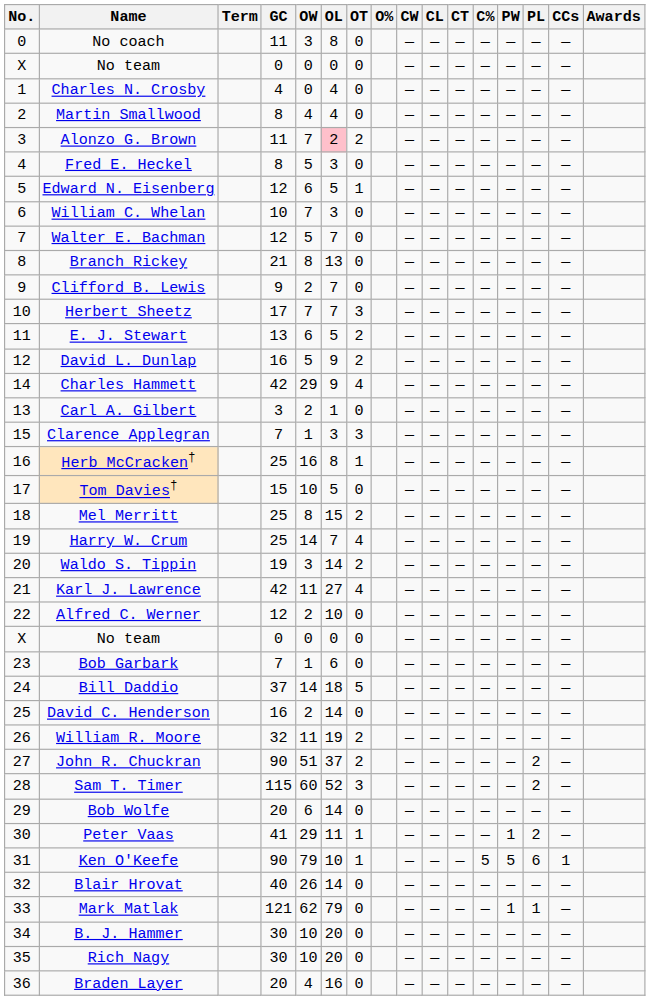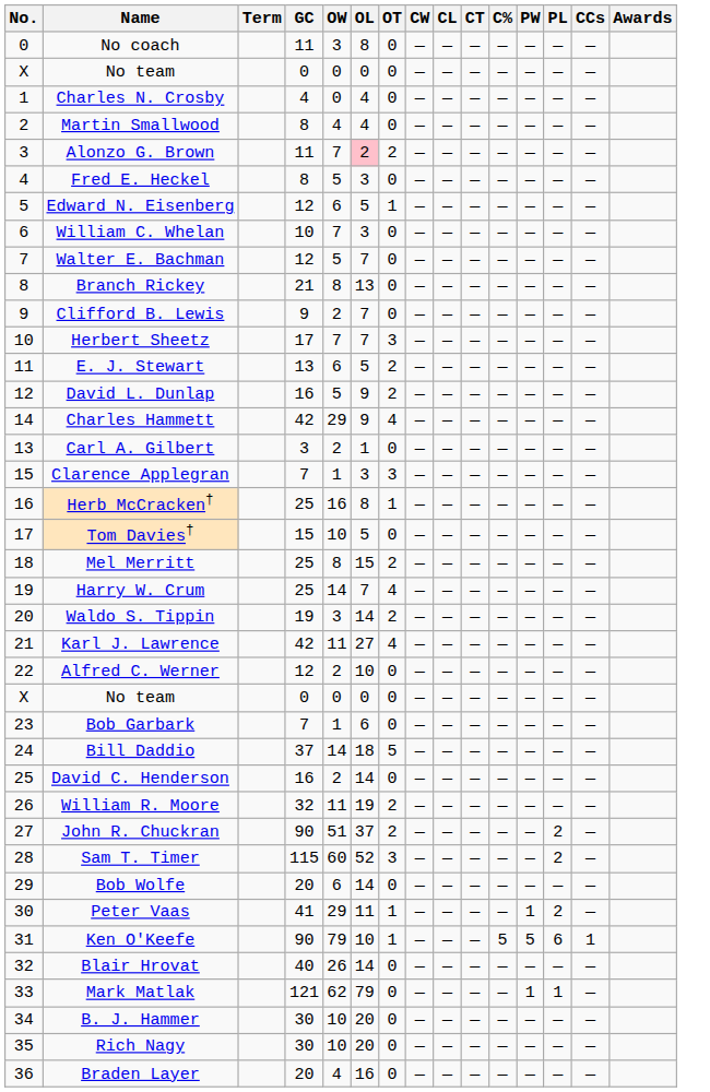 <table class="wikitable sortable" style="text-align:center">
 <tr>
 <th>No.</th>
 <th>Name</th>
 <th>Term</th>
 <th>GC</th>
 <th>OW</th>
 <th>OL</th>
 <th>OT</th>
-<th>O%</th>
 <th>CW</th>
 <th>CL</th>
 <th>CT</th>
 <th>C%</th>
 <th>PW</th>
 <th>PL</th>
 <th>CCs</th>
 <th class="unsortable">Awards</th>
 </tr>
 <tr>
 <td>0</td>
 <td>No coach</td>
 <td></td>
 <td>11</td>
 <td>3</td>
 <td>8</td>
 <td>0</td>
-<td></td>
 <td>—</td>
 <td>—</td>
 <td>—</td>
 <td>—</td>
 <td>—</td>
 <td>—</td>
 <td>—</td>
 <td></td>
 </tr>
 <tr>
 <td>X</td>
 <td>No team</td>
 <td></td>
 <td>0</td>
 <td>0</td>
 <td>0</td>
 <td>0</td>
-<td></td>
 <td>—</td>
 <td>—</td>
 <td>—</td>
 <td>—</td>
 <td>—</td>
 <td>—</td>
 <td>—</td>
 <td></td>
 </tr>
 <tr>
 <td>1</td>
 <td><a href='#'>Charles N. Crosby</a></td>
 <td></td>
 <td>4</td>
 <td>0</td>
 <td>4</td>
 <td>0</td>
-<td></td>
 <td>—</td>
 <td>—</td>
 <td>—</td>
 <td>—</td>
 <td>—</td>
 <td>—</td>
 <td>—</td>
 <td></td>
 </tr>
 <tr>
 <td>2</td>
 <td><a href='#'>Martin Smallwood</a></td>
 <td></td>
 <td>8</td>
 <td>4</td>
 <td>4</td>
 <td>0</td>
-<td></td>
 <td>—</td>
 <td>—</td>
 <td>—</td>
 <td>—</td>
 <td>—</td>
 <td>—</td>
 <td>—</td>
 <td></td>
 </tr>
 <tr>
 <td>3</td>
 <td><a href='#'>Alonzo G. Brown</a></td>
 <td></td>
 <td>11</td>
 <td>7</td>
 <td style="background: pink;">2</td>
 <td>2</td>
-<td></td>
 <td>—</td>
 <td>—</td>
 <td>—</td>
 <td>—</td>
 <td>—</td>
 <td>—</td>
 <td>—</td>
 <td></td>
 </tr>
 <tr>
 <td>4</td>
 <td><a href='#'>Fred E. Heckel</a></td>
 <td></td>
 <td>8</td>
 <td>5</td>
 <td>3</td>
 <td>0</td>
-<td></td>
 <td>—</td>
 <td>—</td>
 <td>—</td>
 <td>—</td>
 <td>—</td>
 <td>—</td>
 <td>—</td>
 <td></td>
 </tr>
 <tr>
 <td>5</td>
 <td><a href='#'>Edward N. Eisenberg</a></td>
 <td></td>
 <td>12</td>
 <td>6</td>
 <td>5</td>
 <td>1</td>
-<td></td>
 <td>—</td>
 <td>—</td>
 <td>—</td>
 <td>—</td>
 <td>—</td>
 <td>—</td>
 <td>—</td>
 <td></td>
 </tr>
 <tr>
 <td>6</td>
 <td><a href='#'>William C. Whelan</a></td>
 <td></td>
 <td>10</td>
 <td>7</td>
 <td>3</td>
 <td>0</td>
-<td></td>
 <td>—</td>
 <td>—</td>
 <td>—</td>
 <td>—</td>
 <td>—</td>
 <td>—</td>
 <td>—</td>
 <td></td>
 </tr>
 <tr>
 <td>7</td>
 <td><a href='#'>Walter E. Bachman</a></td>
 <td></td>
 <td>12</td>
 <td>5</td>
 <td>7</td>
 <td>0</td>
-<td></td>
 <td>—</td>
 <td>—</td>
 <td>—</td>
 <td>—</td>
 <td>—</td>
 <td>—</td>
 <td>—</td>
 <td></td>
 </tr>
 <tr>
 <td>8</td>
 <td><a href='#'>Branch Rickey</a></td>
 <td></td>
 <td>21</td>
 <td>8</td>
 <td>13</td>
 <td>0</td>
-<td></td>
 <td>—</td>
 <td>—</td>
 <td>—</td>
 <td>—</td>
 <td>—</td>
 <td>—</td>
 <td>—</td>
 <td></td>
 </tr>
 <tr>
 <td>9</td>
 <td><a href='#'>Clifford B. Lewis</a></td>
 <td></td>
 <td>9</td>
 <td>2</td>
 <td>7</td>
 <td>0</td>
-<td></td>
 <td>—</td>
 <td>—</td>
 <td>—</td>
 <td>—</td>
 <td>—</td>
 <td>—</td>
 <td>—</td>
 <td></td>
 </tr>
 <tr>
 <td>10</td>
 <td><a href='#'>Herbert Sheetz</a></td>
 <td></td>
 <td>17</td>
 <td>7</td>
 <td>7</td>
 <td>3</td>
-<td></td>
 <td>—</td>
 <td>—</td>
 <td>—</td>
 <td>—</td>
 <td>—</td>
 <td>—</td>
 <td>—</td>
 <td></td>
 </tr>
 <tr>
 <td>11</td>
 <td><a href='#'>E. J. Stewart</a></td>
 <td></td>
 <td>13</td>
 <td>6</td>
 <td>5</td>
 <td>2</td>
-<td></td>
 <td>—</td>
 <td>—</td>
 <td>—</td>
 <td>—</td>
 <td>—</td>
 <td>—</td>
 <td>—</td>
 <td></td>
 </tr>
 <tr>
 <td>12</td>
 <td><a href='#'>David L. Dunlap</a></td>
 <td></td>
 <td>16</td>
 <td>5</td>
 <td>9</td>
 <td>2</td>
-<td></td>
 <td>—</td>
 <td>—</td>
 <td>—</td>
 <td>—</td>
 <td>—</td>
 <td>—</td>
 <td>—</td>
 <td></td>
 </tr>
 <tr>
 <td>14</td>
 <td><a href='#'>Charles Hammett</a></td>
 <td></td>
 <td>42</td>
 <td>29</td>
 <td>9</td>
 <td>4</td>
-<td></td>
 <td>—</td>
 <td>—</td>
 <td>—</td>
 <td>—</td>
 <td>—</td>
 <td>—</td>
 <td>—</td>
 <td></td>
 </tr>
 <tr>
 <td>13</td>
 <td><a href='#'>Carl A. Gilbert</a></td>
 <td></td>
 <td>3</td>
 <td>2</td>
 <td>1</td>
 <td>0</td>
-<td></td>
 <td>—</td>
 <td>—</td>
 <td>—</td>
 <td>—</td>
 <td>—</td>
 <td>—</td>
 <td>—</td>
 <td></td>
 </tr>
 <tr>
 <td>15</td>
 <td><a href='#'>Clarence Applegran</a></td>
 <td></td>
 <td>7</td>
 <td>1</td>
 <td>3</td>
 <td>3</td>
-<td></td>
 <td>—</td>
 <td>—</td>
 <td>—</td>
 <td>—</td>
 <td>—</td>
 <td>—</td>
 <td>—</td>
 <td></td>
 </tr>
 <tr>
 <td>16</td>
 <td bgcolor=#FFE6BD><a href='#'>Herb McCracken</a><sup>†</sup></td>
 <td></td>
 <td>25</td>
 <td>16</td>
 <td>8</td>
 <td>1</td>
-<td></td>
 <td>—</td>
 <td>—</td>
 <td>—</td>
 <td>—</td>
 <td>—</td>
 <td>—</td>
 <td>—</td>
 <td></td>
 </tr>
 <tr>
 <td>17</td>
 <td bgcolor=#FFE6BD><a href='#'>Tom Davies</a><sup>†</sup></td>
 <td></td>
 <td>15</td>
 <td>10</td>
 <td>5</td>
 <td>0</td>
-<td></td>
 <td>—</td>
 <td>—</td>
 <td>—</td>
 <td>—</td>
 <td>—</td>
 <td>—</td>
 <td>—</td>
 <td></td>
 </tr>
 <tr>
 <td>18</td>
 <td><a href='#'>Mel Merritt</a></td>
 <td></td>
 <td>25</td>
 <td>8</td>
 <td>15</td>
 <td>2</td>
-<td></td>
 <td>—</td>
 <td>—</td>
 <td>—</td>
 <td>—</td>
 <td>—</td>
 <td>—</td>
 <td>—</td>
 <td></td>
 </tr>
 <tr>
 <td>19</td>
 <td><a href='#'>Harry W. Crum</a></td>
 <td></td>
 <td>25</td>
 <td>14</td>
 <td>7</td>
 <td>4</td>
-<td></td>
 <td>—</td>
 <td>—</td>
 <td>—</td>
 <td>—</td>
 <td>—</td>
 <td>—</td>
 <td>—</td>
 <td></td>
 </tr>
 <tr>
 <td>20</td>
 <td><a href='#'>Waldo S. Tippin</a></td>
 <td></td>
 <td>19</td>
 <td>3</td>
 <td>14</td>
 <td>2</td>
-<td></td>
 <td>—</td>
 <td>—</td>
 <td>—</td>
 <td>—</td>
 <td>—</td>
 <td>—</td>
 <td>—</td>
 <td></td>
 </tr>
 <tr>
 <td>21</td>
 <td><a href='#'>Karl J. Lawrence</a></td>
 <td></td>
 <td>42</td>
 <td>11</td>
 <td>27</td>
 <td>4</td>
-<td></td>
 <td>—</td>
 <td>—</td>
 <td>—</td>
 <td>—</td>
 <td>—</td>
 <td>—</td>
 <td>—</td>
 <td></td>
 </tr>
 <tr>
 <td>22</td>
 <td><a href='#'>Alfred C. Werner</a></td>
 <td></td>
 <td>12</td>
 <td>2</td>
 <td>10</td>
 <td>0</td>
-<td></td>
 <td>—</td>
 <td>—</td>
 <td>—</td>
 <td>—</td>
 <td>—</td>
 <td>—</td>
 <td>—</td>
 <td></td>
 </tr>
 <tr>
 <td>X</td>
 <td>No team</td>
 <td></td>
 <td>0</td>
 <td>0</td>
 <td>0</td>
 <td>0</td>
-<td></td>
 <td>—</td>
 <td>—</td>
 <td>—</td>
 <td>—</td>
 <td>—</td>
 <td>—</td>
 <td>—</td>
 <td></td>
 </tr>
 <tr>
 <td>23</td>
 <td><a href='#'>Bob Garbark</a></td>
 <td></td>
 <td>7</td>
 <td>1</td>
 <td>6</td>
 <td>0</td>
-<td></td>
 <td>—</td>
 <td>—</td>
 <td>—</td>
 <td>—</td>
 <td>—</td>
 <td>—</td>
 <td>—</td>
 <td></td>
 </tr>
 <tr>
 <td>24</td>
 <td><a href='#'>Bill Daddio</a></td>
 <td></td>
 <td>37</td>
 <td>14</td>
 <td>18</td>
 <td>5</td>
-<td></td>
 <td>—</td>
 <td>—</td>
 <td>—</td>
 <td>—</td>
 <td>—</td>
 <td>—</td>
 <td>—</td>
 <td></td>
 </tr>
 <tr>
 <td>25</td>
 <td><a href='#'>David C. Henderson</a></td>
 <td></td>
 <td>16</td>
 <td>2</td>
 <td>14</td>
 <td>0</td>
-<td></td>
 <td>—</td>
 <td>—</td>
 <td>—</td>
 <td>—</td>
 <td>—</td>
 <td>—</td>
 <td>—</td>
 <td></td>
 </tr>
 <tr>
 <td>26</td>
 <td><a href='#'>William R. Moore</a></td>
 <td></td>
 <td>32</td>
 <td>11</td>
 <td>19</td>
 <td>2</td>
-<td></td>
 <td>—</td>
 <td>—</td>
 <td>—</td>
 <td>—</td>
 <td>—</td>
 <td>—</td>
 <td>—</td>
 <td></td>
 </tr>
 <tr>
 <td>27</td>
 <td><a href='#'>John R. Chuckran</a></td>
 <td></td>
 <td>90</td>
 <td>51</td>
 <td>37</td>
 <td>2</td>
-<td></td>
 <td>—</td>
 <td>—</td>
 <td>—</td>
 <td>—</td>
 <td>—</td>
 <td>2</td>
 <td>—</td>
 <td></td>
 </tr>
 <tr>
 <td>28</td>
 <td><a href='#'>Sam T. Timer</a></td>
 <td></td>
 <td>115</td>
 <td>60</td>
 <td>52</td>
 <td>3</td>
-<td></td>
 <td>—</td>
 <td>—</td>
 <td>—</td>
 <td>—</td>
 <td>—</td>
 <td>2</td>
 <td>—</td>
 <td></td>
 </tr>
 <tr>
 <td>29</td>
 <td><a href='#'>Bob Wolfe</a></td>
 <td></td>
 <td>20</td>
 <td>6</td>
 <td>14</td>
 <td>0</td>
-<td></td>
 <td>—</td>
 <td>—</td>
 <td>—</td>
 <td>—</td>
 <td>—</td>
 <td>—</td>
 <td>—</td>
 <td></td>
 </tr>
 <tr>
 <td>30</td>
 <td><a href='#'>Peter Vaas</a></td>
 <td></td>
 <td>41</td>
 <td>29</td>
 <td>11</td>
 <td>1</td>
-<td></td>
 <td>—</td>
 <td>—</td>
 <td>—</td>
 <td>—</td>
 <td>1</td>
 <td>2</td>
 <td>—</td>
 <td></td>
 </tr>
 <tr>
 <td>31</td>
 <td><a href='#'>Ken O'Keefe</a></td>
 <td></td>
 <td>90</td>
 <td>79</td>
 <td>10</td>
 <td>1</td>
-<td></td>
 <td>—</td>
 <td>—</td>
 <td>—</td>
 <td>5</td>
 <td>5</td>
 <td>6</td>
 <td>1</td>
 <td></td>
 </tr>
 <tr>
 <td>32</td>
 <td><a href='#'>Blair Hrovat</a></td>
 <td></td>
 <td>40</td>
 <td>26</td>
 <td>14</td>
 <td>0</td>
-<td></td>
 <td>—</td>
 <td>—</td>
 <td>—</td>
 <td>—</td>
 <td>—</td>
 <td>—</td>
 <td>—</td>
 <td></td>
 </tr>
 <tr>
 <td>33</td>
 <td><a href='#'>Mark Matlak</a></td>
 <td></td>
 <td>121</td>
 <td>62</td>
 <td>79</td>
 <td>0</td>
-<td></td>
 <td>—</td>
 <td>—</td>
 <td>—</td>
 <td>—</td>
 <td>1</td>
 <td>1</td>
 <td>—</td>
 <td></td>
 </tr>
 <tr>
 <td>34</td>
 <td><a href='#'>B. J. Hammer</a></td>
 <td></td>
 <td>30</td>
 <td>10</td>
 <td>20</td>
 <td>0</td>
-<td></td>
 <td>—</td>
 <td>—</td>
 <td>—</td>
 <td>—</td>
 <td>—</td>
 <td>—</td>
 <td>—</td>
 <td></td>
 </tr>
 <tr>
 <td>35</td>
 <td><a href='#'>Rich Nagy</a></td>
 <td></td>
 <td>30</td>
 <td>10</td>
 <td>20</td>
 <td>0</td>
-<td></td>
 <td>—</td>
 <td>—</td>
 <td>—</td>
 <td>—</td>
 <td>—</td>
 <td>—</td>
 <td>—</td>
 <td></td>
 </tr>
 <tr>
 <td>36</td>
 <td><a href='#'>Braden Layer</a></td>
 <td></td>
 <td>20</td>
 <td>4</td>
 <td>16</td>
 <td>0</td>
-<td></td>
 <td>—</td>
 <td>—</td>
 <td>—</td>
 <td>—</td>
 <td>—</td>
 <td>—</td>
 <td>—</td>
 <td></td>
 </tr>
 </table>
